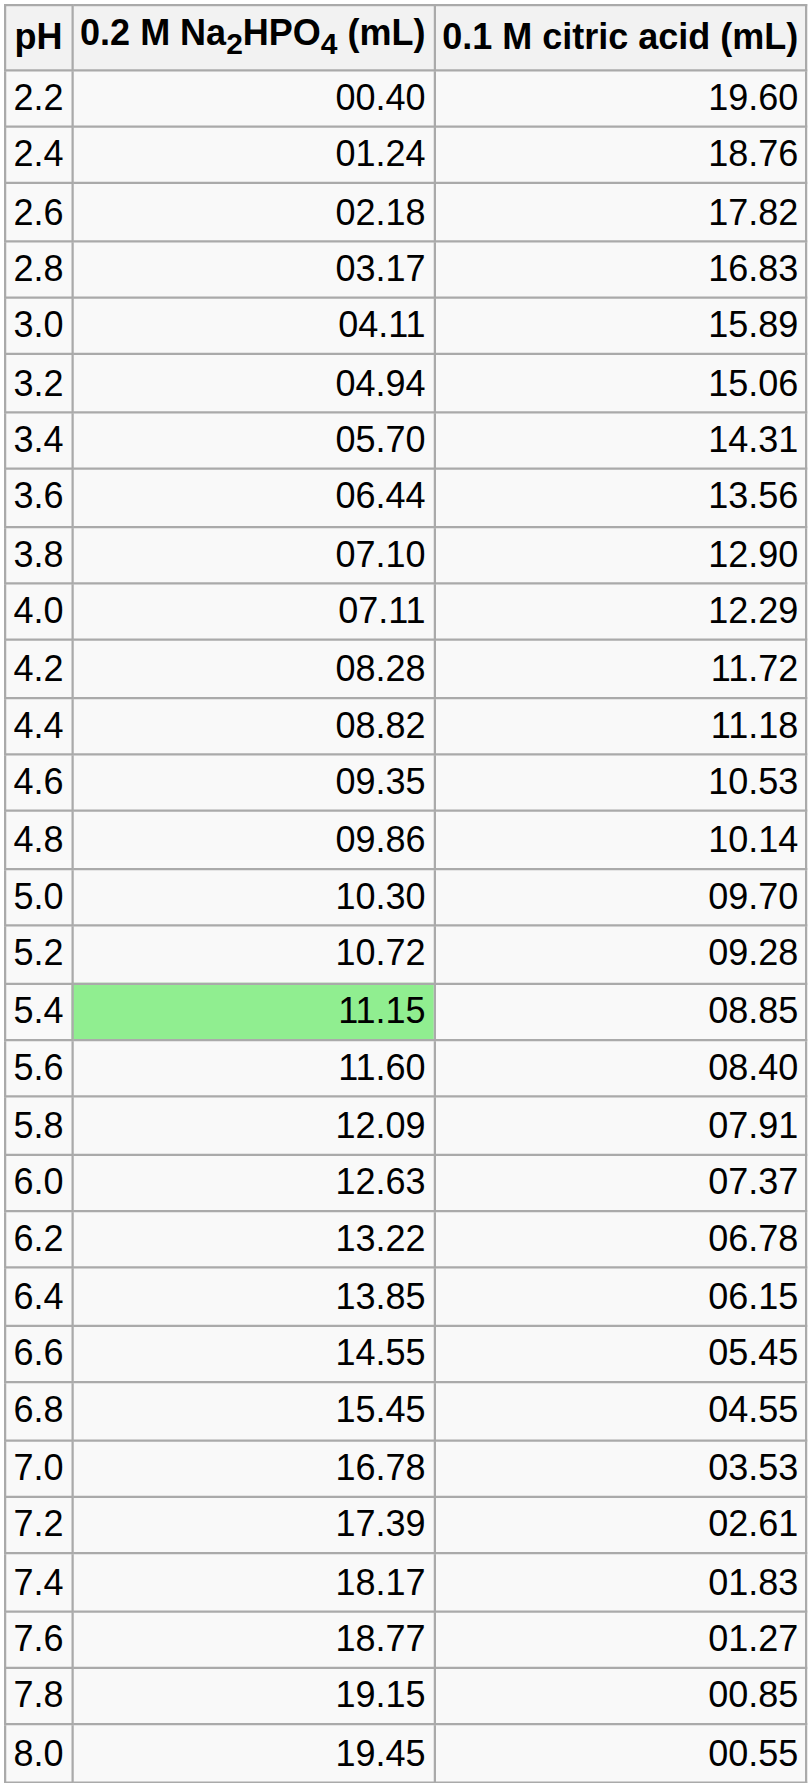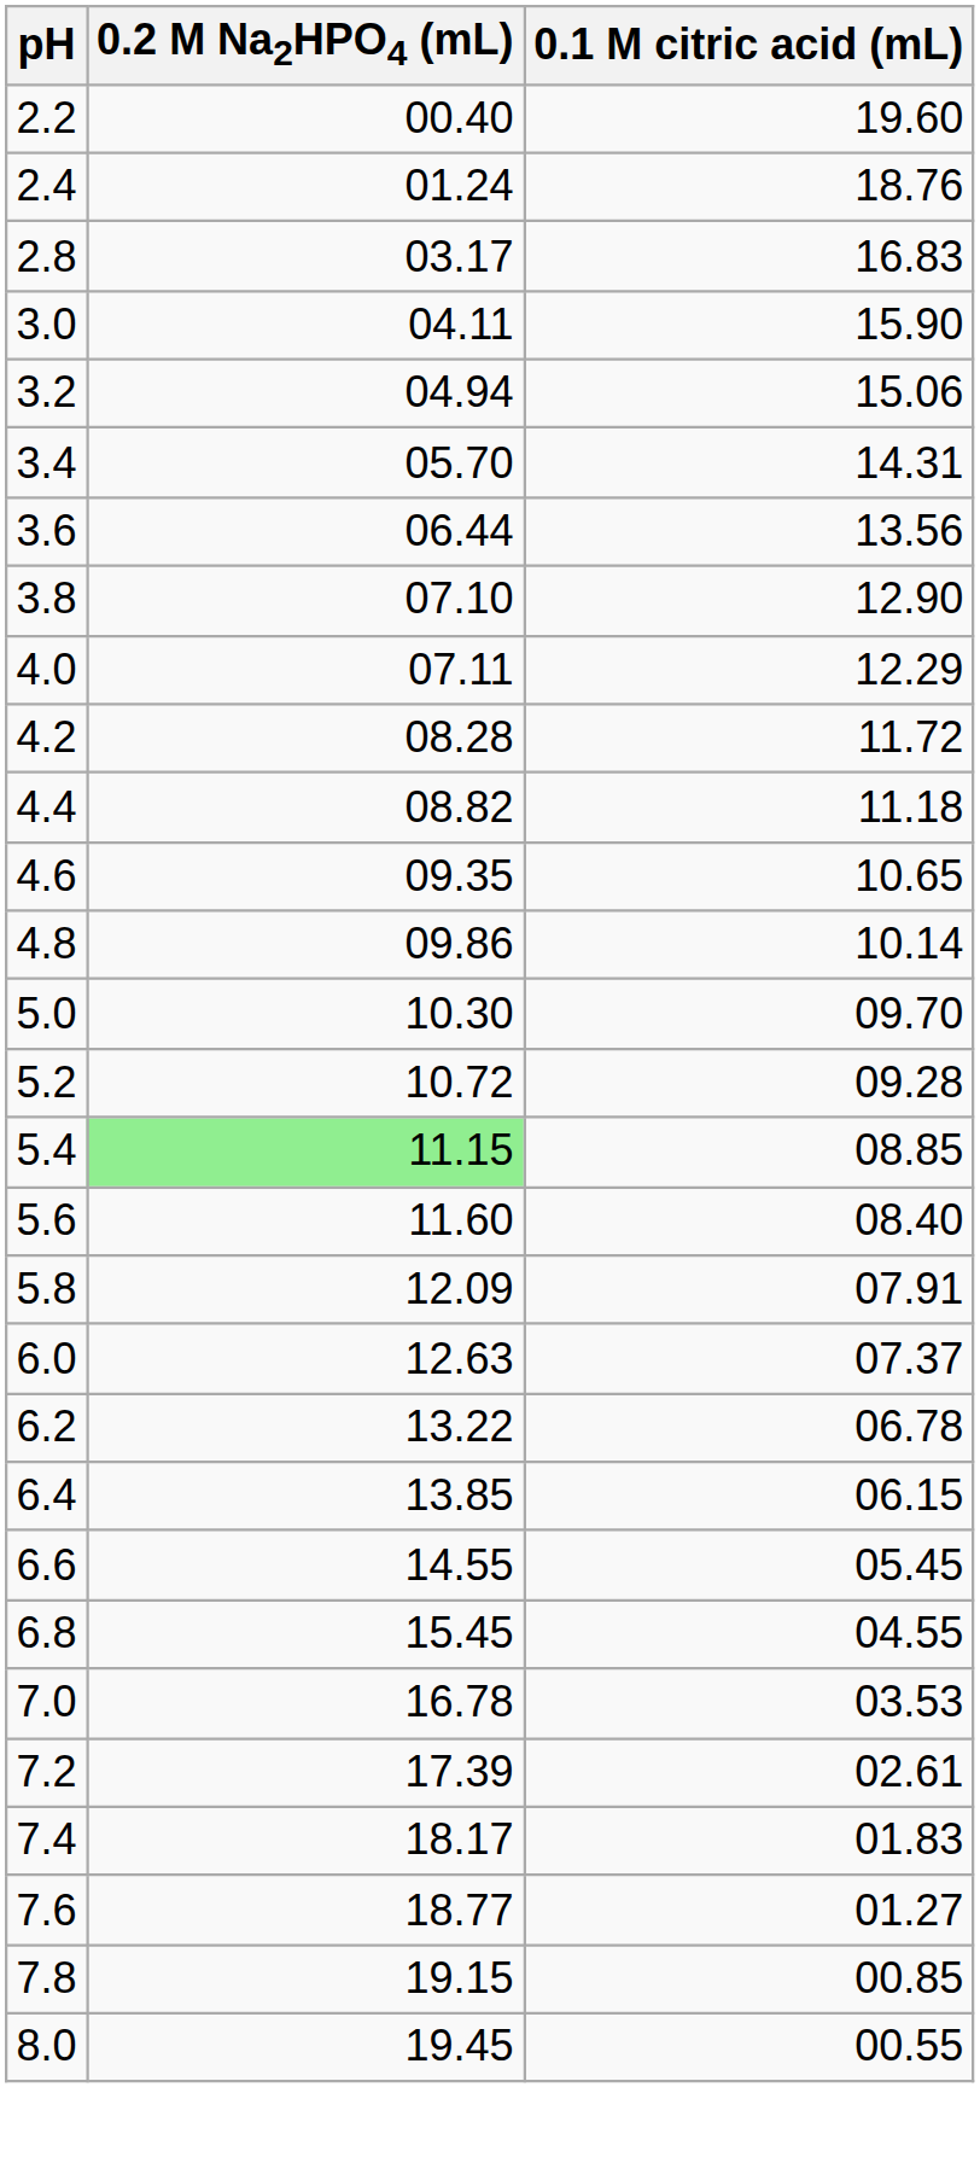 <table class="sortable wikitable" style="text-align: right; margin-bottom: 10px;">
 <tr>
 <th>pH</th>
 <th>0.2 M Na<sub>2</sub>HPO<sub>4</sub> (mL)</th>
 <th>0.1 M citric acid (mL)</th>
 </tr>
 <tr>
 <td>2.2</td>
 <td>00.40</td>
 <td>19.60</td>
 </tr>
 <tr>
 <td>2.4</td>
 <td>01.24</td>
 <td>18.76</td>
 </tr>
 <tr>
-<td>2.6</td>
-<td>02.18</td>
-<td>17.82</td>
-</tr>
-<tr>
 <td>2.8</td>
 <td>03.17</td>
 <td>16.83</td>
 </tr>
 <tr>
 <td>3.0</td>
 <td>04.11</td>
-<td>15.89</td>
+<td>15.90</td>
 </tr>
 <tr>
 <td>3.2</td>
 <td>04.94</td>
 <td>15.06</td>
 </tr>
 <tr>
 <td>3.4</td>
 <td>05.70</td>
 <td>14.31</td>
 </tr>
 <tr>
 <td>3.6</td>
 <td>06.44</td>
 <td>13.56</td>
 </tr>
 <tr>
 <td>3.8</td>
 <td>07.10</td>
 <td>12.90</td>
 </tr>
 <tr>
 <td>4.0</td>
 <td>07.11</td>
 <td>12.29</td>
 </tr>
 <tr>
 <td>4.2</td>
 <td>08.28</td>
 <td>11.72</td>
 </tr>
 <tr>
 <td>4.4</td>
 <td>08.82</td>
 <td>11.18</td>
 </tr>
 <tr>
 <td>4.6</td>
 <td>09.35</td>
-<td>10.53</td>
+<td>10.65</td>
 </tr>
 <tr>
 <td>4.8</td>
 <td>09.86</td>
 <td>10.14</td>
 </tr>
 <tr>
 <td>5.0</td>
 <td>10.30</td>
 <td>09.70</td>
 </tr>
 <tr>
 <td>5.2</td>
 <td>10.72</td>
 <td>09.28</td>
 </tr>
 <tr>
 <td>5.4</td>
 <td style="background: lightgreen;">11.15</td>
 <td>08.85</td>
 </tr>
 <tr>
 <td>5.6</td>
 <td>11.60</td>
 <td>08.40</td>
 </tr>
 <tr>
 <td>5.8</td>
 <td>12.09</td>
 <td>07.91</td>
 </tr>
 <tr>
 <td>6.0</td>
 <td>12.63</td>
 <td>07.37</td>
 </tr>
 <tr>
 <td>6.2</td>
 <td>13.22</td>
 <td>06.78</td>
 </tr>
 <tr>
 <td>6.4</td>
 <td>13.85</td>
 <td>06.15</td>
 </tr>
 <tr>
 <td>6.6</td>
 <td>14.55</td>
 <td>05.45</td>
 </tr>
 <tr>
 <td>6.8</td>
 <td>15.45</td>
 <td>04.55</td>
 </tr>
 <tr>
 <td>7.0</td>
 <td>16.78</td>
 <td>03.53</td>
 </tr>
 <tr>
 <td>7.2</td>
 <td>17.39</td>
 <td>02.61</td>
 </tr>
 <tr>
 <td>7.4</td>
 <td>18.17</td>
 <td>01.83</td>
 </tr>
 <tr>
 <td>7.6</td>
 <td>18.77</td>
 <td>01.27</td>
 </tr>
 <tr>
 <td>7.8</td>
 <td>19.15</td>
 <td>00.85</td>
 </tr>
 <tr>
 <td>8.0</td>
 <td>19.45</td>
 <td>00.55</td>
 </tr>
 </table>
